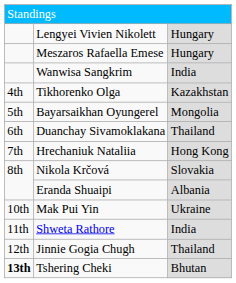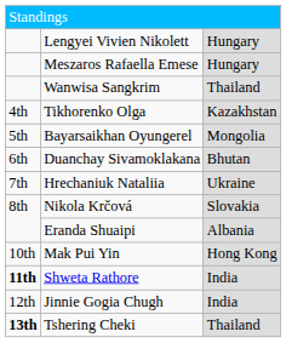 <table class="wikitable">
 <tr>
 <td colspan="3" style="background:#00baff;color:#fff">Standings</td>
 </tr>
 <tr>
 <td></td>
 <td>Lengyei Vivien Nikolett</td>
 <td style="background:#dddddd"> Hungary</td>
 </tr>
 <tr>
 <td></td>
 <td>Meszaros Rafaella Emese</td>
 <td style="background:#dddddd"> Hungary</td>
 </tr>
 <tr>
 <td></td>
 <td>Wanwisa Sangkrim</td>
-<td style="background:#dddddd"> India</td>
+<td style="background:#dddddd"> Thailand</td>
 </tr>
 <tr>
 <td>4th</td>
 <td>Tikhorenko Olga</td>
 <td style="background:#dddddd"> Kazakhstan</td>
 </tr>
 <tr>
 <td>5th</td>
 <td>Bayarsaikhan Oyungerel</td>
 <td style="background:#dddddd"> Mongolia</td>
 </tr>
 <tr>
 <td>6th</td>
 <td>Duanchay Sivamoklakana</td>
-<td style="background:#dddddd"> Thailand</td>
+<td style="background:#dddddd"> Bhutan</td>
 </tr>
 <tr>
 <td>7th</td>
 <td>Hrechaniuk Nataliia</td>
-<td style="background:#dddddd"> Hong Kong</td>
+<td style="background:#dddddd"> Ukraine</td>
 </tr>
 <tr>
 <td valign=top rowspan=2>8th</td>
 <td>Nikola Krčová</td>
 <td style="background:#dddddd"> Slovakia</td>
 </tr>
 <tr>
 <td>Eranda Shuaipi</td>
 <td style="background:#dddddd"> Albania</td>
 </tr>
 <tr>
 <td>10th</td>
 <td>Mak Pui Yin</td>
-<td style="background:#dddddd"> Ukraine</td>
+<td style="background:#dddddd"> Hong Kong</td>
 </tr>
 <tr>
-<td>11th</td>
+<td><strong>11th</strong></td>
 <td><a href='#'>Shweta Rathore</a></td>
 <td style="background:#dddddd"> India</td>
 </tr>
 <tr>
 <td>12th</td>
 <td>Jinnie Gogia Chugh</td>
-<td style="background:#dddddd"> Thailand</td>
+<td style="background:#dddddd"> India</td>
 </tr>
 <tr>
 <td><strong>13th</strong></td>
 <td>Tshering Cheki</td>
-<td style="background:#dddddd"> Bhutan</td>
+<td style="background:#dddddd"> Thailand</td>
 </tr>
 </table>
